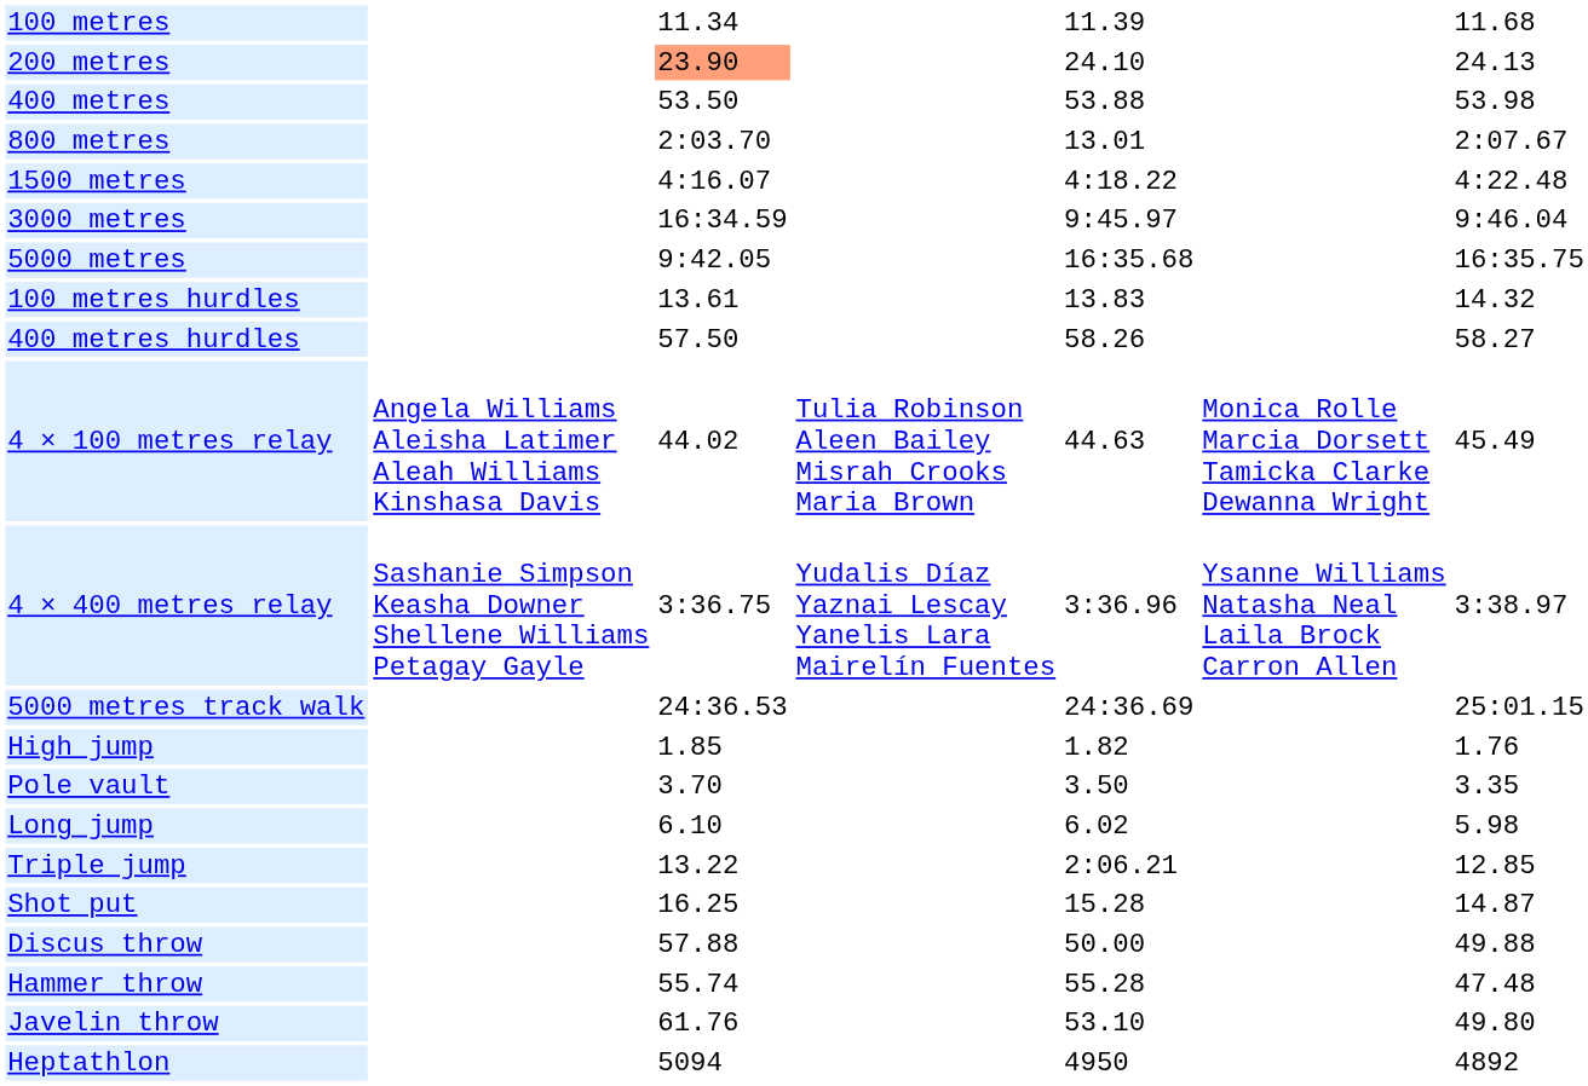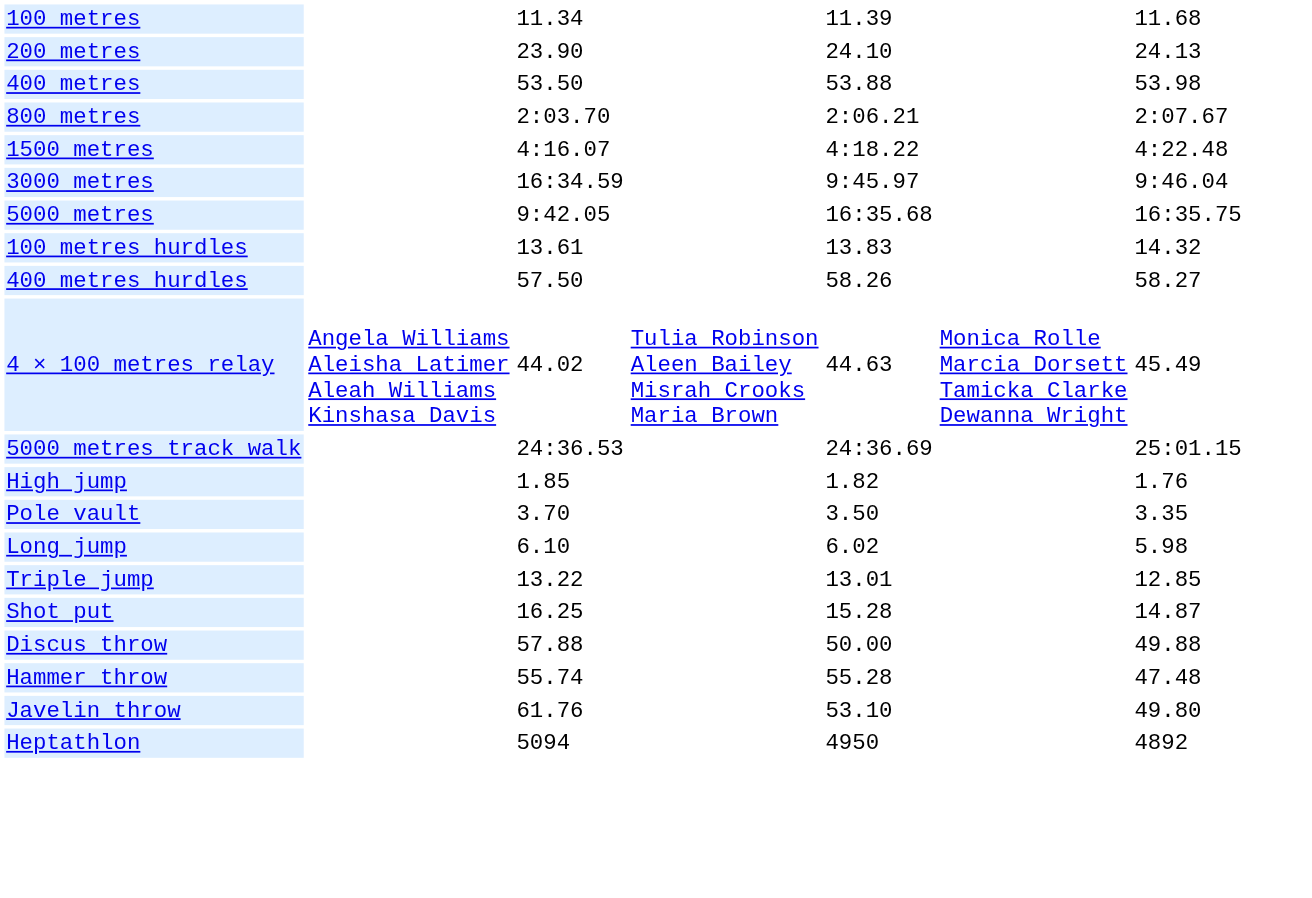 <table>
 <tr>
 <td bgcolor = DDEEFF><a href='#'>100 metres</a></td>
 <td></td>
 <td>11.34</td>
 <td></td>
 <td>11.39</td>
 <td></td>
 <td>11.68</td>
 </tr>
 <tr>
 <td bgcolor = DDEEFF><a href='#'>200 metres</a></td>
 <td></td>
-<td style="background: lightsalmon;">23.90</td>
+<td>23.90</td>
 <td></td>
 <td>24.10</td>
 <td></td>
 <td>24.13</td>
 </tr>
 <tr>
 <td bgcolor = DDEEFF><a href='#'>400 metres</a></td>
 <td></td>
 <td>53.50</td>
 <td></td>
 <td>53.88</td>
 <td></td>
 <td>53.98</td>
 </tr>
 <tr>
 <td bgcolor = DDEEFF><a href='#'>800 metres</a></td>
 <td></td>
 <td>2:03.70</td>
 <td></td>
-<td>13.01</td>
+<td>2:06.21</td>
 <td></td>
 <td>2:07.67</td>
 </tr>
 <tr>
 <td bgcolor = DDEEFF><a href='#'>1500 metres</a></td>
 <td></td>
 <td>4:16.07</td>
 <td></td>
 <td>4:18.22</td>
 <td></td>
 <td>4:22.48</td>
 </tr>
 <tr>
 <td bgcolor = DDEEFF><a href='#'>3000 metres</a></td>
 <td></td>
 <td>16:34.59</td>
 <td></td>
 <td>9:45.97</td>
 <td></td>
 <td>9:46.04</td>
 </tr>
 <tr>
 <td bgcolor = DDEEFF><a href='#'>5000 metres</a></td>
 <td></td>
 <td>9:42.05</td>
 <td></td>
 <td>16:35.68</td>
 <td></td>
 <td>16:35.75</td>
 </tr>
 <tr>
 <td bgcolor = DDEEFF><a href='#'>100 metres hurdles</a></td>
 <td></td>
 <td>13.61</td>
 <td></td>
 <td>13.83</td>
 <td></td>
 <td>14.32</td>
 </tr>
 <tr>
 <td bgcolor = DDEEFF><a href='#'>400 metres hurdles</a></td>
 <td></td>
 <td>57.50</td>
 <td></td>
 <td>58.26</td>
 <td></td>
 <td>58.27</td>
 </tr>
 <tr>
 <td bgcolor = DDEEFF><a href='#'>4 × 100 metres relay</a></td>
 <td><br><a href='#'>Angela Williams</a><br><a href='#'>Aleisha Latimer</a><br><a href='#'>Aleah Williams</a><br><a href='#'>Kinshasa Davis</a></td>
 <td>44.02</td>
 <td><br><a href='#'>Tulia Robinson</a><br><a href='#'>Aleen Bailey</a><br><a href='#'>Misrah Crooks</a><br><a href='#'>Maria Brown</a></td>
 <td>44.63</td>
 <td><br><a href='#'>Monica Rolle</a><br><a href='#'>Marcia Dorsett</a><br><a href='#'>Tamicka Clarke</a><br><a href='#'>Dewanna Wright</a></td>
 <td>45.49</td>
 </tr>
 <tr>
-<td bgcolor = DDEEFF><a href='#'>4 × 400 metres relay</a></td>
-<td><br><a href='#'>Sashanie Simpson</a><br><a href='#'>Keasha Downer</a><br><a href='#'>Shellene Williams</a><br><a href='#'>Petagay Gayle</a></td>
-<td>3:36.75</td>
-<td><br><a href='#'>Yudalis Díaz</a><br><a href='#'>Yaznai Lescay</a><br><a href='#'>Yanelis Lara</a><br><a href='#'>Mairelín Fuentes</a></td>
-<td>3:36.96</td>
-<td><br><a href='#'>Ysanne Williams</a><br><a href='#'>Natasha Neal</a><br><a href='#'>Laila Brock</a><br><a href='#'>Carron Allen</a></td>
-<td>3:38.97</td>
-</tr>
-<tr>
 <td bgcolor = DDEEFF><a href='#'>5000 metres track walk</a></td>
 <td></td>
 <td>24:36.53</td>
 <td></td>
 <td>24:36.69</td>
 <td></td>
 <td>25:01.15</td>
 </tr>
 <tr>
 <td bgcolor = DDEEFF><a href='#'>High jump</a></td>
 <td></td>
 <td>1.85</td>
 <td></td>
 <td>1.82</td>
 <td></td>
 <td>1.76</td>
 </tr>
 <tr>
 <td bgcolor = DDEEFF><a href='#'>Pole vault</a></td>
 <td></td>
 <td>3.70</td>
 <td></td>
 <td>3.50</td>
 <td></td>
 <td>3.35</td>
 </tr>
 <tr>
 <td bgcolor = DDEEFF><a href='#'>Long jump</a></td>
 <td></td>
 <td>6.10</td>
 <td></td>
 <td>6.02</td>
 <td></td>
 <td>5.98</td>
 </tr>
 <tr>
 <td bgcolor = DDEEFF><a href='#'>Triple jump</a></td>
 <td></td>
 <td>13.22</td>
 <td></td>
-<td>2:06.21</td>
+<td>13.01</td>
 <td></td>
 <td>12.85</td>
 </tr>
 <tr>
 <td bgcolor = DDEEFF><a href='#'>Shot put</a></td>
 <td></td>
 <td>16.25</td>
 <td></td>
 <td>15.28</td>
 <td></td>
 <td>14.87</td>
 </tr>
 <tr>
 <td bgcolor = DDEEFF><a href='#'>Discus throw</a></td>
 <td></td>
 <td>57.88</td>
 <td></td>
 <td>50.00</td>
 <td></td>
 <td>49.88</td>
 </tr>
 <tr>
 <td bgcolor = DDEEFF><a href='#'>Hammer throw</a></td>
 <td></td>
 <td>55.74</td>
 <td></td>
 <td>55.28</td>
 <td></td>
 <td>47.48</td>
 </tr>
 <tr>
 <td bgcolor = DDEEFF><a href='#'>Javelin throw</a></td>
 <td></td>
 <td>61.76</td>
 <td></td>
 <td>53.10</td>
 <td></td>
 <td>49.80</td>
 </tr>
 <tr>
 <td bgcolor = DDEEFF><a href='#'>Heptathlon</a></td>
 <td></td>
 <td>5094</td>
 <td></td>
 <td>4950</td>
 <td></td>
 <td>4892</td>
 </tr>
 </table>
